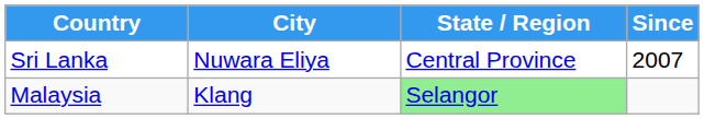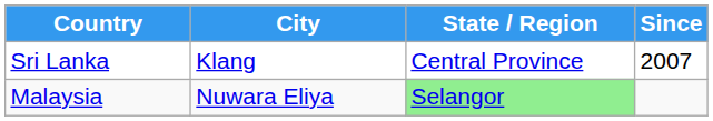 <table class="wikitable" "text-align:left;font-size:100%;"|>
 <tr>
 <th style="background:#3399EE; color:white; height:17px; width:120px;">Country</th>
 <th ! style="background:#3399EE; color:white; width:140px;">City</th>
 <th ! style="background:#3399EE; color:white; width:150px;">State / Region</th>
 <th ! style="background:#3399EE; color:white; width:40px;">Since</th>
 </tr>
 <tr style="color:black; background:white;">
 <td ! !> <a href='#'>Sri Lanka</a></td>
-<td ! !> <a href='#'>Nuwara Eliya</a></td>
+<td ! !> <a href='#'>Klang</a></td>
 <td ! !><a href='#'>Central Province</a></td>
 <td ! !>2007</td>
 </tr>
 <tr>
 <td ! !> <a href='#'>Malaysia</a></td>
-<td ! !> <a href='#'>Klang</a></td>
+<td ! !> <a href='#'>Nuwara Eliya</a></td>
 <td ! ! style="background: lightgreen;"><a href='#'>Selangor</a></td>
 <td ! !></td>
 </tr>
 </table>
